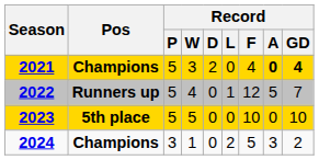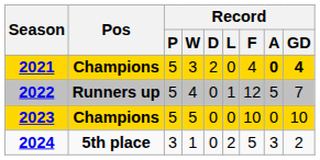 <table Class="wikitable" style="text-align: center;">
 <tr>
 <th rowspan="2">Season</th>
 <th rowspan="2">Pos</th>
 <th colspan="9">Record</th>
 </tr>
 <tr>
 <th>P</th>
 <th>W</th>
 <th>D</th>
 <th>L</th>
 <th>F</th>
 <th>A</th>
 <th>GD</th>
 </tr>
 <tr style=- bgcolor=#FFD700>
 <td><strong><a href='#'>2021</a></strong></td>
 <td><strong>Champions</strong></td>
 <td>5</td>
 <td>3</td>
 <td>2</td>
 <td>0</td>
 <td>4</td>
 <td><strong>0</strong></td>
 <td><strong>4</strong></td>
 </tr>
 <tr style==- bgcolor=silver>
 <td><strong><a href='#'>2022</a></strong></td>
 <td><strong>Runners up</strong></td>
 <td>5</td>
 <td>4</td>
 <td>0</td>
 <td>1</td>
 <td>12</td>
 <td>5</td>
 <td>7</td>
 </tr>
 <tr style=- bgcolor=#FFD700>
 <td><strong><a href='#'>2023</a></strong></td>
-<td><strong>5th place</strong></td>
+<td><strong>Champions</strong></td>
 <td>5</td>
 <td>5</td>
 <td>0</td>
 <td>0</td>
 <td>10</td>
 <td>0</td>
 <td>10</td>
 </tr>
 <tr style=>
 <td><strong><a href='#'>2024</a></strong></td>
-<td><strong>Champions</strong></td>
+<td><strong>5th place</strong></td>
 <td>3</td>
 <td>1</td>
 <td>0</td>
 <td>2</td>
 <td>5</td>
 <td>3</td>
 <td>2</td>
 </tr>
 </table>
